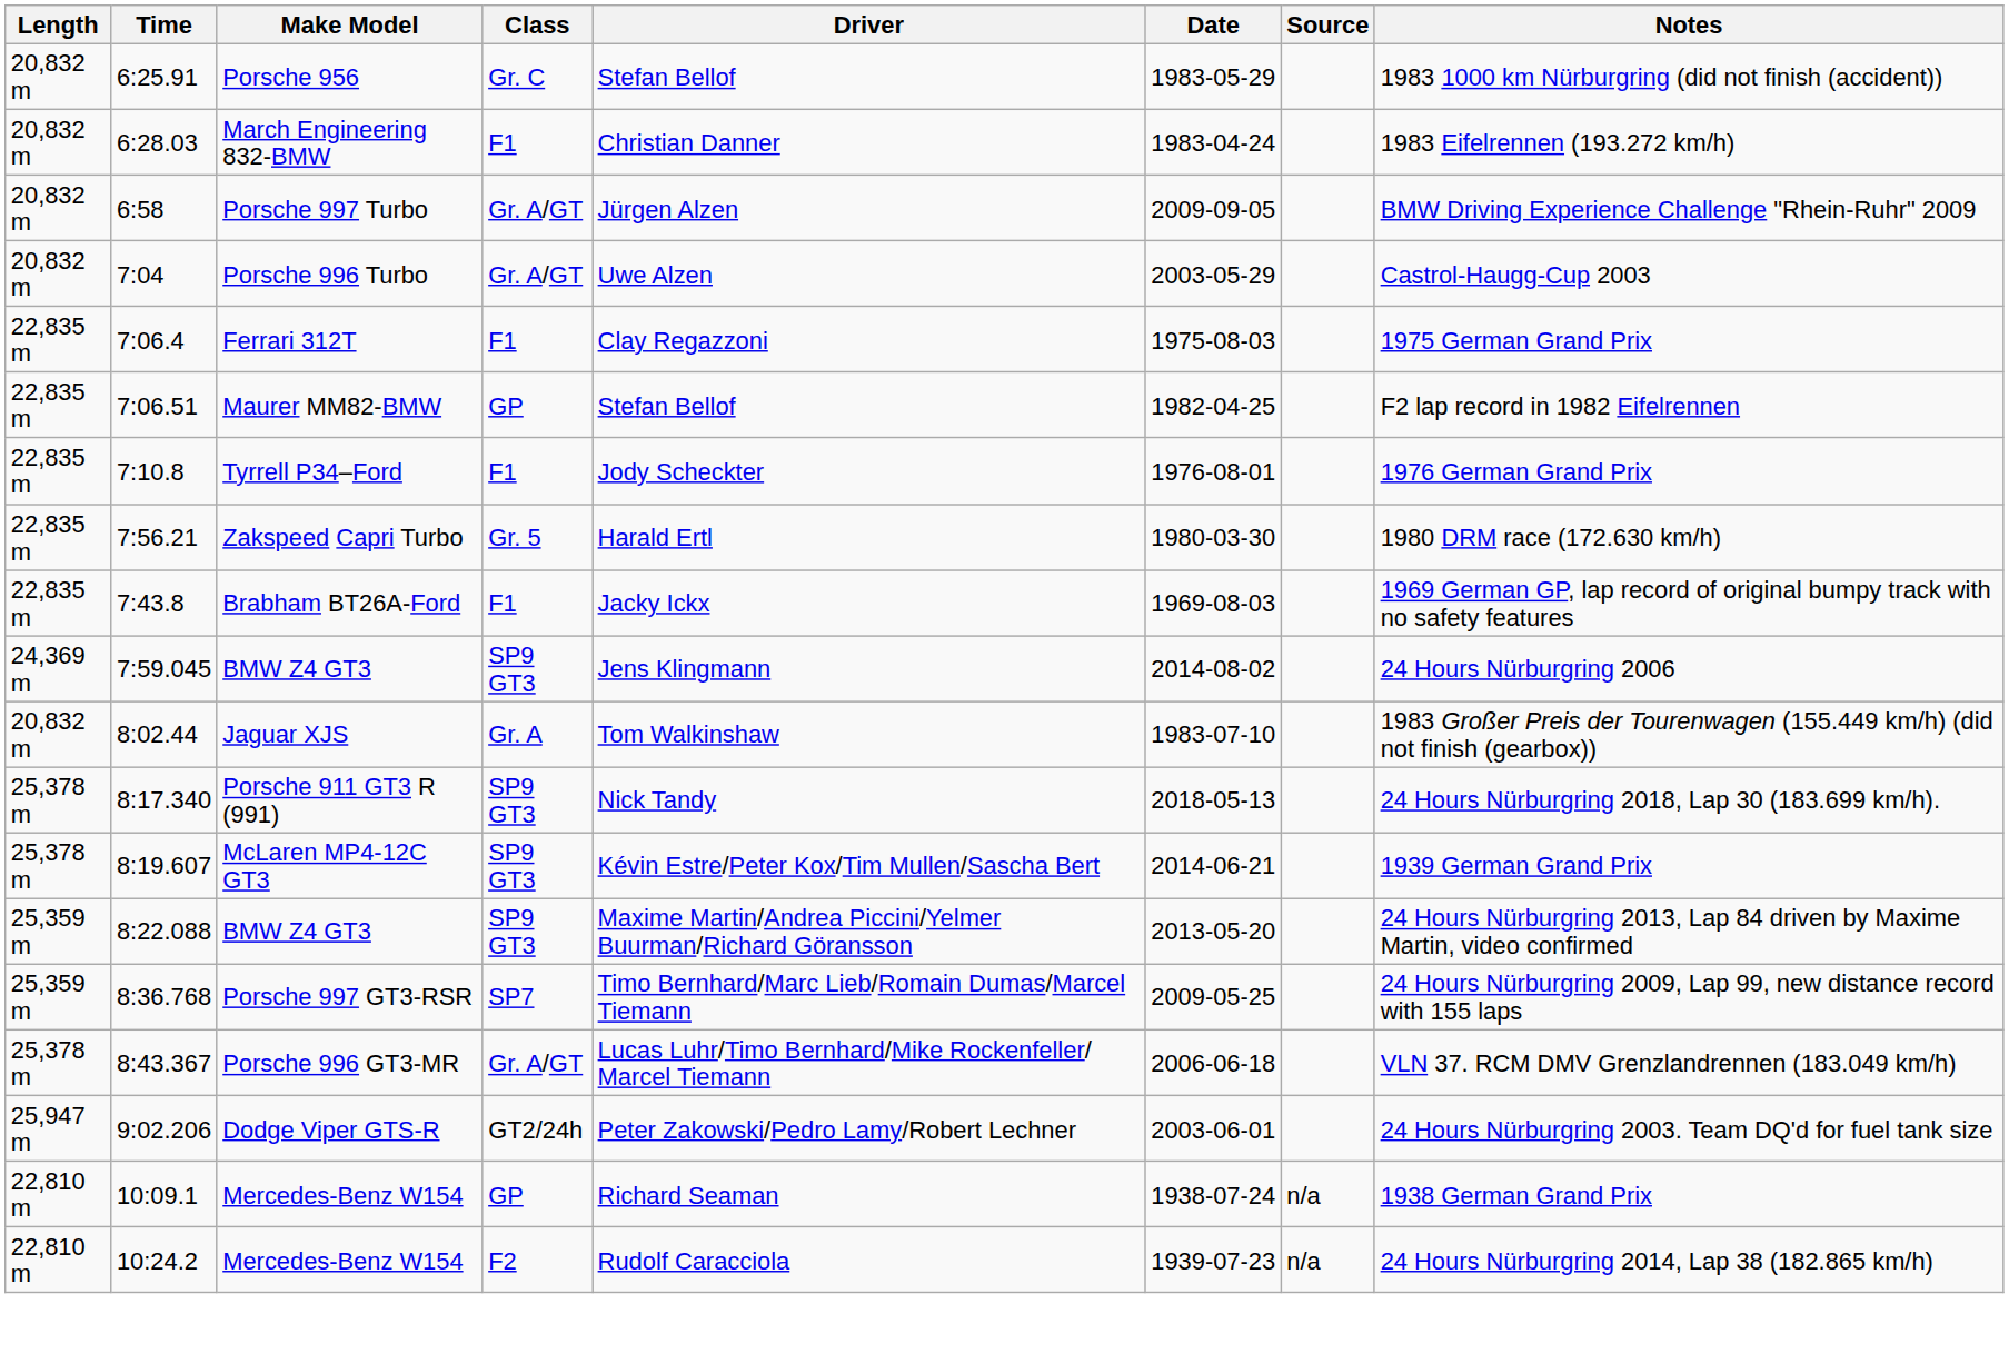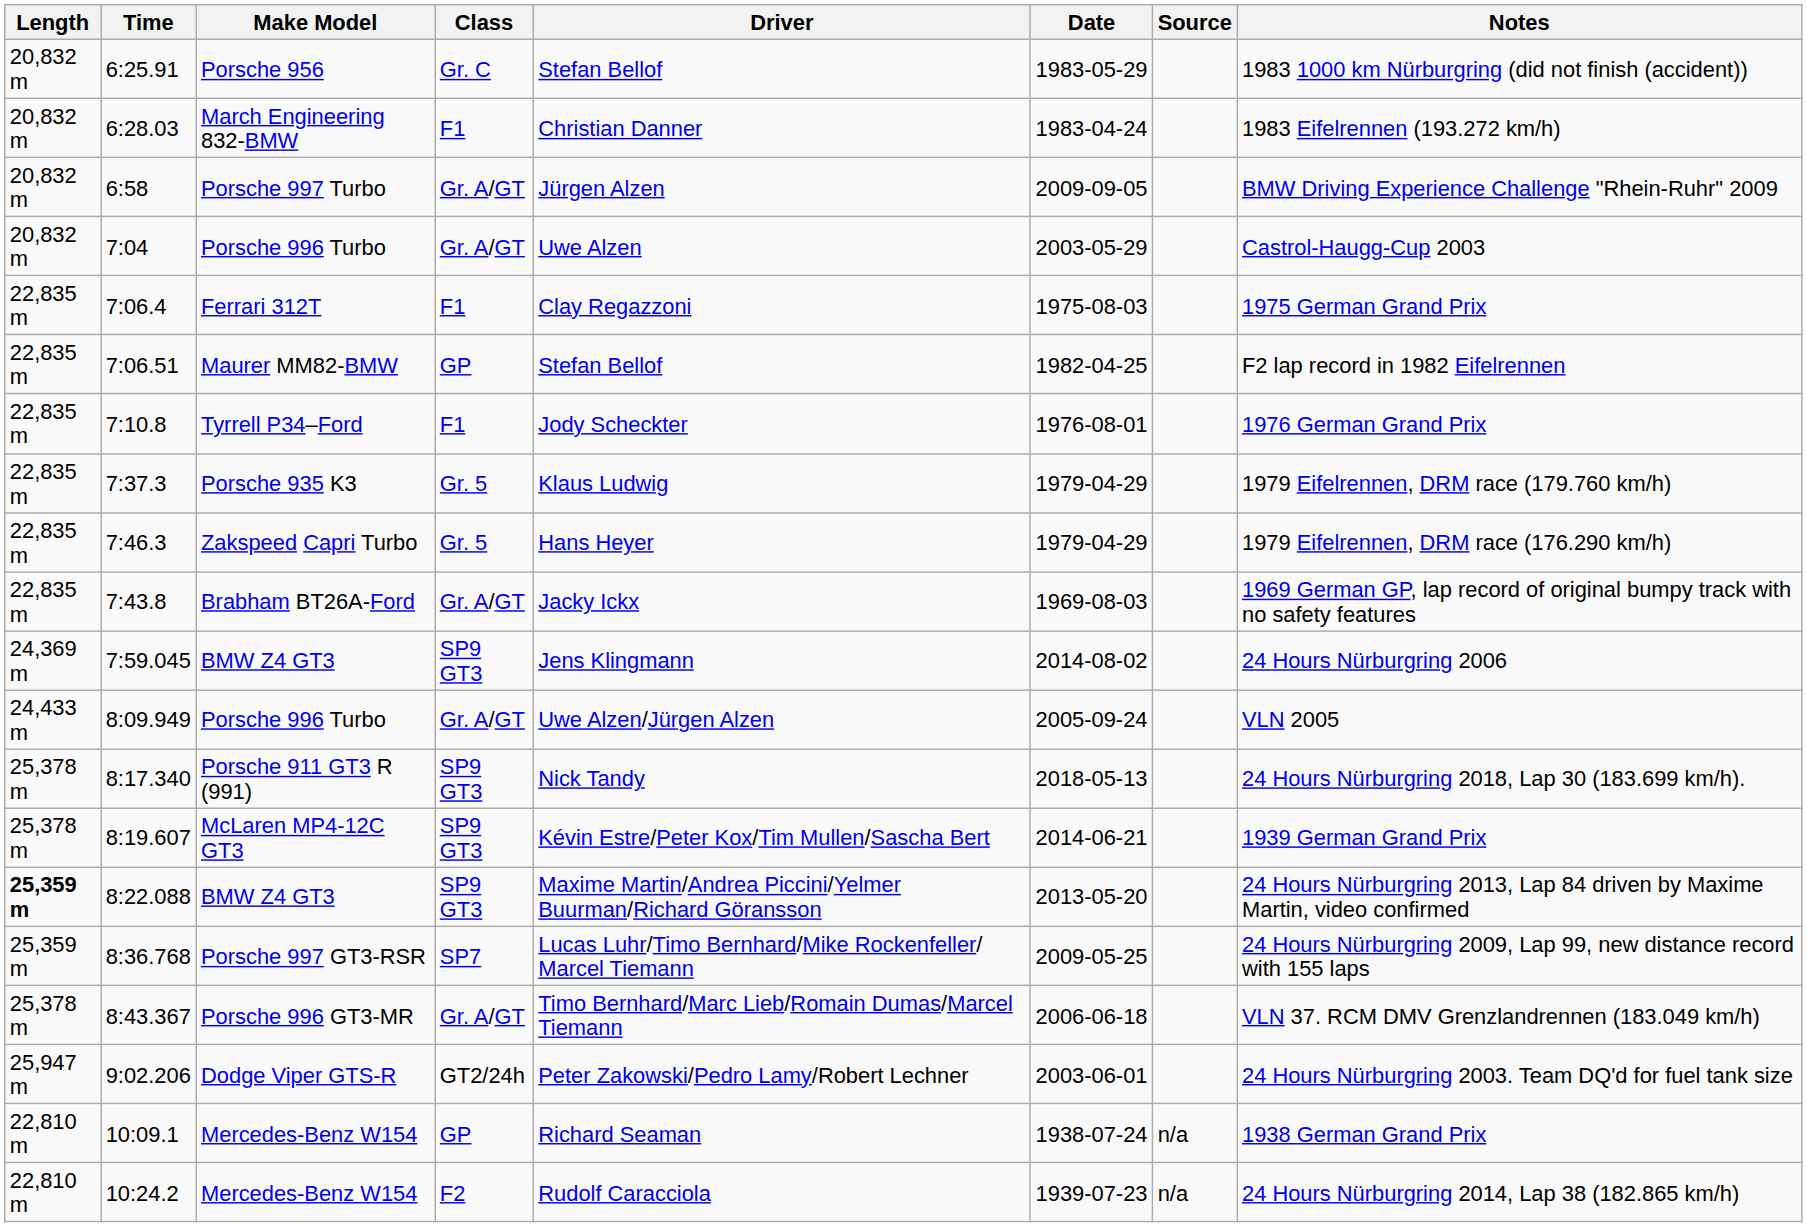 <table class="wikitable sortable" style="font-size:95%">
 <tr>
 <th>Length</th>
 <th>Time</th>
 <th>Make Model</th>
 <th>Class</th>
 <th>Driver</th>
 <th>Date</th>
 <th>Source</th>
 <th>Notes</th>
 </tr>
 <tr>
 <td>20,832 m</td>
 <td>6:25.91</td>
 <td><a href='#'>Porsche 956</a></td>
 <td><a href='#'>Gr. C</a></td>
 <td><a href='#'>Stefan Bellof</a></td>
 <td style="white-space: nowrap;">1983-05-29</td>
 <td></td>
 <td>1983 <a href='#'>1000 km Nürburgring</a> (did not finish (accident))</td>
 </tr>
 <tr>
 <td>20,832 m</td>
 <td>6:28.03</td>
 <td><a href='#'>March Engineering</a> 832-<a href='#'>BMW</a></td>
 <td><a href='#'>F1</a></td>
 <td><a href='#'>Christian Danner</a></td>
 <td>1983-04-24</td>
 <td></td>
 <td>1983 <a href='#'>Eifelrennen</a> (193.272 km/h)</td>
 </tr>
 <tr>
 <td>20,832 m</td>
 <td>6:58</td>
 <td><a href='#'>Porsche 997</a> Turbo</td>
 <td><a href='#'>Gr. A</a>/<a href='#'>GT</a></td>
 <td><a href='#'>Jürgen Alzen</a></td>
 <td>2009-09-05</td>
 <td></td>
 <td><a href='#'>BMW Driving Experience Challenge</a> "Rhein-Ruhr" 2009</td>
 </tr>
 <tr>
 <td>20,832 m</td>
 <td>7:04</td>
 <td><a href='#'>Porsche 996</a> Turbo</td>
 <td><a href='#'>Gr. A</a>/<a href='#'>GT</a></td>
 <td><a href='#'>Uwe Alzen</a></td>
 <td>2003-05-29</td>
 <td></td>
 <td><a href='#'>Castrol-Haugg-Cup</a> 2003</td>
 </tr>
 <tr>
 <td>22,835 m</td>
 <td>7:06.4</td>
 <td><a href='#'>Ferrari 312T</a></td>
 <td><a href='#'>F1</a></td>
 <td><a href='#'>Clay Regazzoni</a></td>
 <td>1975-08-03</td>
 <td></td>
 <td><a href='#'>1975 German Grand Prix</a></td>
 </tr>
 <tr>
 <td>22,835 m</td>
 <td>7:06.51</td>
 <td><a href='#'>Maurer</a> MM82-<a href='#'>BMW</a></td>
 <td><a href='#'>GP</a></td>
 <td><a href='#'>Stefan Bellof</a></td>
 <td>1982-04-25</td>
 <td></td>
 <td>F2 lap record in 1982 <a href='#'>Eifelrennen</a></td>
 </tr>
 <tr>
 <td>22,835 m</td>
 <td>7:10.8</td>
 <td><a href='#'>Tyrrell P34</a>–<a href='#'>Ford</a></td>
 <td><a href='#'>F1</a></td>
 <td><a href='#'>Jody Scheckter</a></td>
 <td>1976-08-01</td>
 <td></td>
 <td><a href='#'>1976 German Grand Prix</a></td>
 </tr>
 <tr>
 <td>22,835 m</td>
-<td>7:56.21</td>
+<td>7:37.3</td>
+<td><a href='#'>Porsche 935</a> K3</td>
+<td><a href='#'>Gr. 5</a></td>
+<td><a href='#'>Klaus Ludwig</a></td>
+<td>1979-04-29</td>
+<td></td>
+<td>1979 <a href='#'>Eifelrennen</a>, <a href='#'>DRM</a> race (179.760 km/h)</td>
+</tr>
+<tr>
+<td>22,835 m</td>
+<td>7:46.3</td>
 <td><a href='#'>Zakspeed</a> <a href='#'>Capri</a> Turbo</td>
 <td><a href='#'>Gr. 5</a></td>
-<td><a href='#'>Harald Ertl</a></td>
-<td>1980-03-30</td>
+<td><a href='#'>Hans Heyer</a></td>
+<td>1979-04-29</td>
 <td></td>
-<td>1980 <a href='#'>DRM</a> race (172.630 km/h)</td>
+<td>1979 <a href='#'>Eifelrennen</a>, <a href='#'>DRM</a> race (176.290 km/h)</td>
 </tr>
 <tr>
 <td>22,835 m</td>
 <td>7:43.8</td>
 <td><a href='#'>Brabham</a> BT26A-<a href='#'>Ford</a></td>
-<td><a href='#'>F1</a></td>
+<td><a href='#'>Gr. A</a>/<a href='#'>GT</a></td>
 <td><a href='#'>Jacky Ickx</a></td>
 <td>1969-08-03</td>
 <td></td>
 <td><a href='#'>1969 German GP</a>, lap record of original bumpy track with no safety features</td>
 </tr>
 <tr>
 <td>24,369 m</td>
 <td>7:59.045</td>
 <td><a href='#'>BMW Z4 GT3</a></td>
 <td><a href='#'>SP9 GT3</a></td>
 <td><a href='#'>Jens Klingmann</a></td>
 <td>2014-08-02</td>
 <td></td>
 <td><a href='#'>24 Hours Nürburgring</a> 2006</td>
 </tr>
 <tr>
-<td>20,832 m</td>
-<td>8:02.44</td>
-<td><a href='#'>Jaguar XJS</a></td>
-<td><a href='#'>Gr. A</a></td>
-<td><a href='#'>Tom Walkinshaw</a></td>
-<td>1983-07-10</td>
+<td>24,433 m</td>
+<td>8:09.949</td>
+<td><a href='#'>Porsche 996</a> Turbo</td>
+<td><a href='#'>Gr. A</a>/<a href='#'>GT</a></td>
+<td><a href='#'>Uwe Alzen</a>/<a href='#'>Jürgen Alzen</a></td>
+<td>2005-09-24</td>
 <td></td>
-<td>1983 <em>Großer Preis der Tourenwagen</em> (155.449 km/h) (did not finish (gearbox))</td>
+<td><a href='#'>VLN</a> 2005</td>
 </tr>
 <tr>
 <td>25,378 m</td>
 <td>8:17.340</td>
 <td><a href='#'>Porsche 911 GT3</a> R (991)</td>
 <td><a href='#'>SP9 GT3</a></td>
 <td><a href='#'>Nick Tandy</a></td>
 <td>2018-05-13</td>
 <td></td>
 <td><a href='#'>24 Hours Nürburgring</a> 2018, Lap 30 (183.699 km/h).</td>
 </tr>
 <tr>
 <td>25,378 m</td>
 <td>8:19.607</td>
 <td><a href='#'>McLaren MP4-12C GT3</a></td>
 <td><a href='#'>SP9 GT3</a></td>
 <td><a href='#'>Kévin Estre</a>/<a href='#'>Peter Kox</a>/<a href='#'>Tim Mullen</a>/<a href='#'>Sascha Bert</a></td>
 <td>2014-06-21</td>
 <td></td>
 <td><a href='#'>1939 German Grand Prix</a></td>
 </tr>
 <tr>
-<td>25,359 m</td>
+<td><strong>25,359 m</strong></td>
 <td>8:22.088</td>
 <td><a href='#'>BMW Z4 GT3</a></td>
 <td><a href='#'>SP9 GT3</a></td>
 <td><a href='#'>Maxime Martin</a>/<a href='#'>Andrea Piccini</a>/<a href='#'>Yelmer Buurman</a>/<a href='#'>Richard Göransson</a></td>
 <td>2013-05-20</td>
 <td></td>
 <td><a href='#'>24 Hours Nürburgring</a> 2013, Lap 84 driven by Maxime Martin, video confirmed</td>
 </tr>
 <tr>
 <td>25,359 m</td>
 <td>8:36.768</td>
 <td><a href='#'>Porsche 997</a> GT3-RSR</td>
 <td><a href='#'>SP7</a></td>
-<td><a href='#'>Timo Bernhard</a>/<a href='#'>Marc Lieb</a>/<a href='#'>Romain Dumas</a>/<a href='#'>Marcel Tiemann</a></td>
+<td><a href='#'>Lucas Luhr</a>/<a href='#'>Timo Bernhard</a>/<a href='#'>Mike Rockenfeller</a>/ <a href='#'>Marcel Tiemann</a></td>
 <td>2009-05-25</td>
 <td></td>
 <td><a href='#'>24 Hours Nürburgring</a> 2009, Lap 99, new distance record with 155 laps</td>
 </tr>
 <tr>
 <td>25,378 m</td>
 <td>8:43.367</td>
 <td><a href='#'>Porsche 996</a> GT3-MR</td>
 <td><a href='#'>Gr. A</a>/<a href='#'>GT</a></td>
-<td><a href='#'>Lucas Luhr</a>/<a href='#'>Timo Bernhard</a>/<a href='#'>Mike Rockenfeller</a>/ <a href='#'>Marcel Tiemann</a></td>
+<td><a href='#'>Timo Bernhard</a>/<a href='#'>Marc Lieb</a>/<a href='#'>Romain Dumas</a>/<a href='#'>Marcel Tiemann</a></td>
 <td>2006-06-18</td>
 <td></td>
 <td><a href='#'>VLN</a> 37. RCM DMV Grenzlandrennen (183.049 km/h)</td>
 </tr>
 <tr>
 <td>25,947 m</td>
 <td>9:02.206</td>
 <td><a href='#'>Dodge Viper GTS-R</a></td>
 <td>GT2/24h</td>
 <td><a href='#'>Peter Zakowski</a>/<a href='#'>Pedro Lamy</a>/Robert Lechner</td>
 <td>2003-06-01</td>
 <td></td>
 <td><a href='#'>24 Hours Nürburgring</a> 2003. Team DQ'd for fuel tank size</td>
 </tr>
 <tr>
 <td>22,810 m</td>
 <td>10:09.1</td>
 <td><a href='#'>Mercedes-Benz W154</a></td>
 <td><a href='#'>GP</a></td>
 <td><a href='#'>Richard Seaman</a></td>
 <td>1938-07-24</td>
 <td>n/a</td>
 <td><a href='#'>1938 German Grand Prix</a></td>
 </tr>
 <tr>
 <td>22,810 m</td>
 <td>10:24.2</td>
 <td><a href='#'>Mercedes-Benz W154</a></td>
 <td><a href='#'>F2</a></td>
 <td><a href='#'>Rudolf Caracciola</a></td>
 <td>1939-07-23</td>
 <td>n/a</td>
 <td><a href='#'>24 Hours Nürburgring</a> 2014, Lap 38 (182.865 km/h)</td>
 </tr>
 </table>
